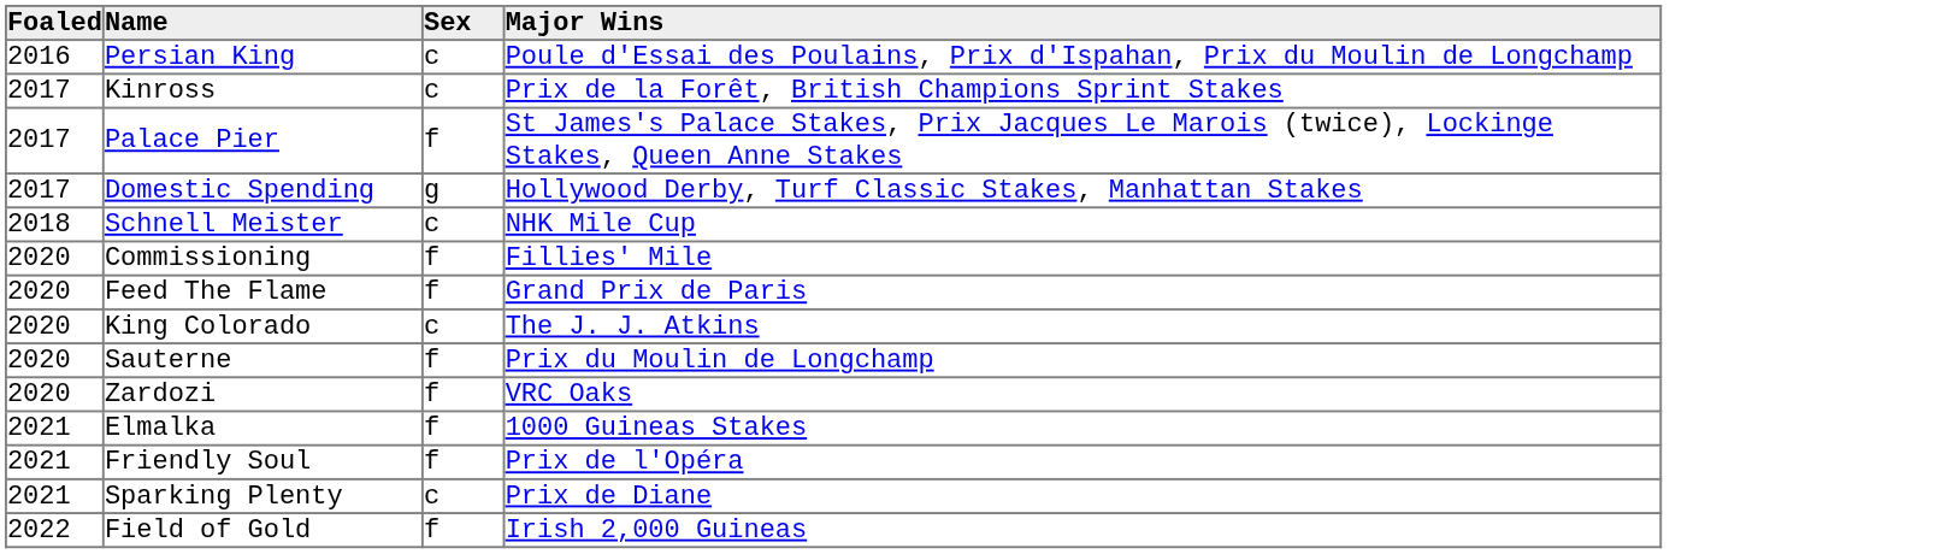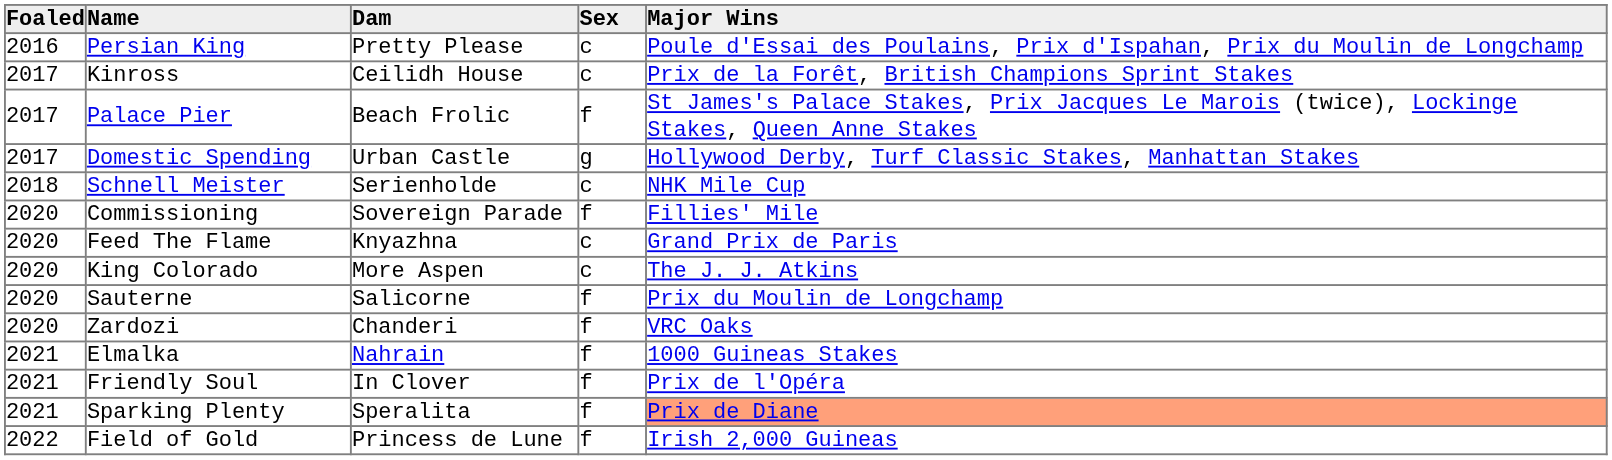 <table border="1" cellpadding="0" style="border-collapse: collapse; font-size:90%">
 <tr style="background:#eee;">
 <td style="width:35px;"><strong>Foaled</strong></td>
 <td style="width:140px;"><strong>Name</strong></td>
+<td style="width:120px;"><strong>Dam</strong></td>
 <td style="width:35px;"><strong>Sex</strong></td>
 <td style="width:510px;"><strong>Major Wins</strong></td>
 </tr>
 <tr>
 <td>2016</td>
 <td><a href='#'>Persian King</a></td>
+<td>Pretty Please</td>
 <td>c</td>
 <td><a href='#'>Poule d'Essai des Poulains</a>, <a href='#'>Prix d'Ispahan</a>, <a href='#'>Prix du Moulin de Longchamp</a></td>
 </tr>
 <tr>
 <td>2017</td>
 <td>Kinross</td>
+<td>Ceilidh House</td>
 <td>c</td>
 <td><a href='#'>Prix de la Forêt</a>, <a href='#'>British Champions Sprint Stakes</a></td>
 </tr>
 <tr>
 <td>2017</td>
 <td><a href='#'>Palace Pier</a></td>
+<td>Beach Frolic</td>
 <td>f</td>
 <td><a href='#'>St James's Palace Stakes</a>, <a href='#'>Prix Jacques Le Marois</a> (twice), <a href='#'>Lockinge Stakes</a>, <a href='#'>Queen Anne Stakes</a></td>
 </tr>
 <tr>
 <td>2017</td>
 <td><a href='#'>Domestic Spending</a></td>
+<td>Urban Castle</td>
 <td>g</td>
 <td><a href='#'>Hollywood Derby</a>, <a href='#'>Turf Classic Stakes</a>, <a href='#'>Manhattan Stakes</a></td>
 </tr>
 <tr>
 <td>2018</td>
 <td><a href='#'>Schnell Meister</a></td>
+<td>Serienholde</td>
 <td>c</td>
 <td><a href='#'>NHK Mile Cup</a></td>
 </tr>
 <tr>
 <td>2020</td>
 <td>Commissioning</td>
+<td>Sovereign Parade</td>
 <td>f</td>
 <td><a href='#'>Fillies' Mile</a></td>
 </tr>
 <tr>
 <td>2020</td>
 <td>Feed The Flame</td>
-<td>f</td>
+<td>Knyazhna</td>
+<td>c</td>
 <td><a href='#'>Grand Prix de Paris</a></td>
 </tr>
 <tr>
 <td>2020</td>
 <td>King Colorado</td>
+<td>More Aspen</td>
 <td>c</td>
 <td><a href='#'>The J. J. Atkins</a></td>
 </tr>
 <tr>
 <td>2020</td>
 <td>Sauterne</td>
+<td>Salicorne</td>
 <td>f</td>
 <td><a href='#'>Prix du Moulin de Longchamp</a></td>
 </tr>
 <tr>
 <td>2020</td>
 <td>Zardozi</td>
+<td>Chanderi</td>
 <td>f</td>
 <td><a href='#'>VRC Oaks</a></td>
 </tr>
 <tr>
 <td>2021</td>
 <td>Elmalka</td>
+<td><a href='#'>Nahrain</a></td>
 <td>f</td>
 <td><a href='#'>1000 Guineas Stakes</a></td>
 </tr>
 <tr>
 <td>2021</td>
 <td>Friendly Soul</td>
+<td>In Clover</td>
 <td>f</td>
 <td><a href='#'>Prix de l'Opéra</a></td>
 </tr>
 <tr>
 <td>2021</td>
 <td>Sparking Plenty</td>
-<td>c</td>
-<td><a href='#'>Prix de Diane</a></td>
+<td>Speralita</td>
+<td>f</td>
+<td style="background: lightsalmon;"><a href='#'>Prix de Diane</a></td>
 </tr>
 <tr>
 <td>2022</td>
 <td>Field of Gold</td>
+<td>Princess de Lune</td>
 <td>f</td>
 <td><a href='#'>Irish 2,000 Guineas</a></td>
 </tr>
 </table>
